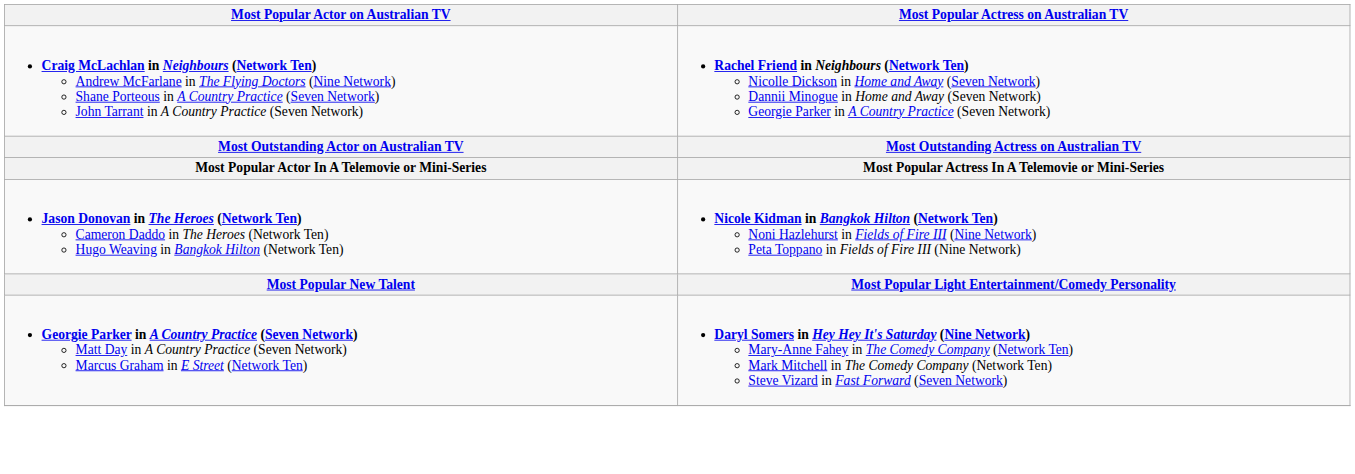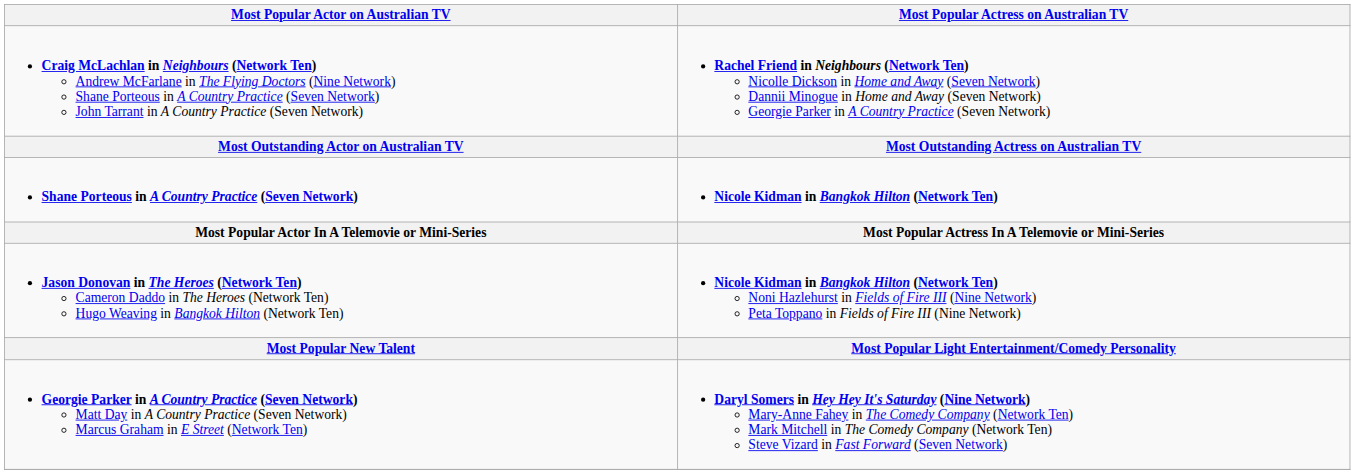 <table class=wikitable width="100%">
 <tr>
 <th width="25%"><a href='#'>Most Popular Actor on Australian TV</a></th>
 <th width="25%"><a href='#'>Most Popular Actress on Australian TV</a></th>
 </tr>
 <tr>
 <td valign="top"><br><ul><li><strong><a href='#'>Craig McLachlan</a> in <em><a href='#'>Neighbours</a></em> (<a href='#'>Network Ten</a>)</strong><ul><li><a href='#'>Andrew McFarlane</a> in <em><a href='#'>The Flying Doctors</a></em> (<a href='#'>Nine Network</a>)</li><li><a href='#'>Shane Porteous</a> in <em><a href='#'>A Country Practice</a></em> (<a href='#'>Seven Network</a>)</li><li><a href='#'>John Tarrant</a> in <em>A Country Practice</em> (Seven Network)</li></ul></li></ul></td>
 <td valign="top"><br><ul><li><strong><a href='#'>Rachel Friend</a> in <em>Neighbours</em> (<a href='#'>Network Ten</a>)</strong><ul><li><a href='#'>Nicolle Dickson</a> in <em><a href='#'>Home and Away</a></em> (<a href='#'>Seven Network</a>)</li><li><a href='#'>Dannii Minogue</a> in <em>Home and Away</em> (Seven Network)</li><li><a href='#'>Georgie Parker</a> in <em><a href='#'>A Country Practice</a></em> (Seven Network)</li></ul></li></ul></td>
 </tr>
 <tr>
 <th width="50%"><a href='#'>Most Outstanding Actor on Australian TV</a></th>
 <th width="50%"><a href='#'>Most Outstanding Actress on Australian TV</a></th>
+</tr>
+<tr>
+<td valign="top"><br><ul><li><strong><a href='#'>Shane Porteous</a> in <em><a href='#'>A Country Practice</a></em> (<a href='#'>Seven Network</a>)</strong></li></ul></td>
+<td valign="top"><br><ul><li><strong><a href='#'>Nicole Kidman</a> in <em><a href='#'>Bangkok Hilton</a></em> (<a href='#'>Network Ten</a>)</strong></li></ul></td>
 </tr>
 <tr>
 <th width="50%">Most Popular Actor In A Telemovie or Mini-Series</th>
 <th width="50%">Most Popular Actress In A Telemovie or Mini-Series</th>
 </tr>
 <tr>
 <td valign="top"><br><ul><li><strong><a href='#'>Jason Donovan</a> in <em><a href='#'>The Heroes</a></em> (<a href='#'>Network Ten</a>)</strong><ul><li><a href='#'>Cameron Daddo</a> in <em>The Heroes</em> (Network Ten)</li><li><a href='#'>Hugo Weaving</a> in <em><a href='#'>Bangkok Hilton</a></em> (Network Ten)</li></ul></li></ul></td>
 <td valign="top"><br><ul><li><strong><a href='#'>Nicole Kidman</a> in <em><a href='#'>Bangkok Hilton</a></em> (<a href='#'>Network Ten</a>)</strong><ul><li><a href='#'>Noni Hazlehurst</a> in <em><a href='#'>Fields of Fire III</a></em> (<a href='#'>Nine Network</a>)</li><li><a href='#'>Peta Toppano</a> in <em>Fields of Fire III</em> (Nine Network)</li></ul></li></ul></td>
 </tr>
 <tr>
 <th width="50%"><a href='#'>Most Popular New Talent</a></th>
 <th width="50%"><a href='#'>Most Popular Light Entertainment/Comedy Personality</a></th>
 </tr>
 <tr>
 <td valign="top"><br><ul><li><strong><a href='#'>Georgie Parker</a> in <em><a href='#'>A Country Practice</a></em> (<a href='#'>Seven Network</a>)</strong><ul><li><a href='#'>Matt Day</a> in <em>A Country Practice</em> (Seven Network)</li><li><a href='#'>Marcus Graham</a> in <em><a href='#'>E Street</a></em> (<a href='#'>Network Ten</a>)</li></ul></li></ul></td>
 <td valign="top"><br><ul><li><strong><a href='#'>Daryl Somers</a> in <em><a href='#'>Hey Hey It's Saturday</a></em> (<a href='#'>Nine Network</a>)</strong><ul><li><a href='#'>Mary-Anne Fahey</a> in <em><a href='#'>The Comedy Company</a></em> (<a href='#'>Network Ten</a>)</li><li><a href='#'>Mark Mitchell</a> in <em>The Comedy Company</em> (Network Ten)</li><li><a href='#'>Steve Vizard</a> in <em><a href='#'>Fast Forward</a></em> (<a href='#'>Seven Network</a>)</li></ul></li></ul></td>
 </tr>
 <tr>
 </tr>
 </table>
